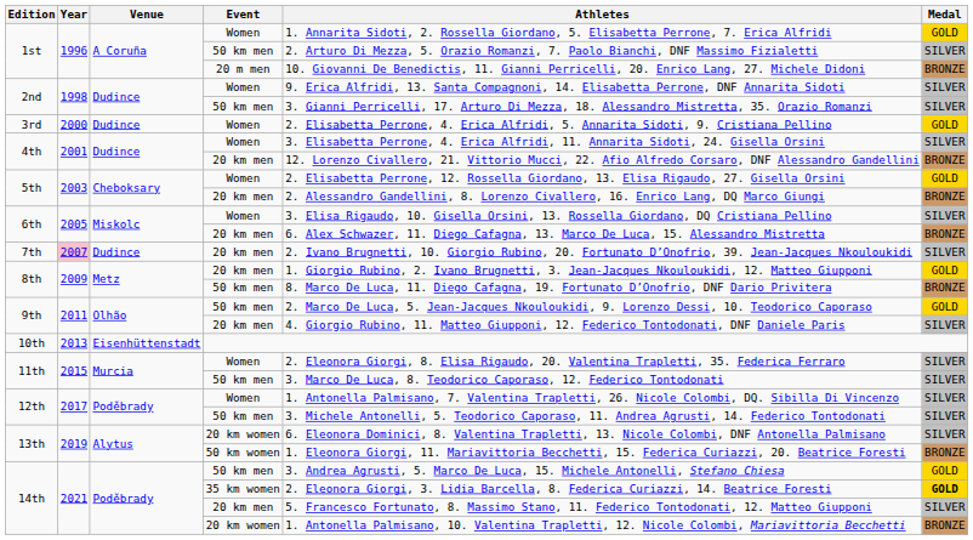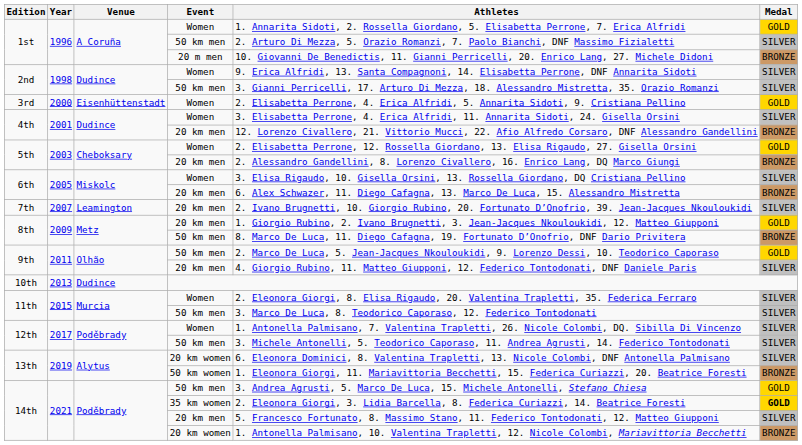 <table class="wikitable sortable" style=" text-align:center;">
 <tr>
 <th>Edition</th>
 <th>Year</th>
 <th>Venue</th>
 <th>Event</th>
 <th>Athletes</th>
 <th>Medal</th>
 </tr>
 <tr>
 <td rowspan=3>1st</td>
 <td rowspan=3><a href='#'>1996</a></td>
 <td rowspan=3 align=left> <a href='#'>A Coruña</a></td>
 <td>Women</td>
 <td align=left>1. <a href='#'>Annarita Sidoti</a>, 2. <a href='#'>Rossella Giordano</a>, 5. <a href='#'>Elisabetta Perrone</a>, 7. <a href='#'>Erica Alfridi</a></td>
 <td bgcolor=gold>GOLD</td>
 </tr>
 <tr>
 <td>50 km men</td>
 <td align=left>2. <a href='#'>Arturo Di Mezza</a>, 5. <a href='#'>Orazio Romanzi</a>, 7. <a href='#'>Paolo Bianchi</a>, DNF <a href='#'>Massimo Fizialetti</a></td>
 <td bgcolor=silver>SILVER</td>
 </tr>
 <tr>
 <td>20 m men</td>
 <td align=left>10. <a href='#'>Giovanni De Benedictis</a>, 11. <a href='#'>Gianni Perricelli</a>, 20. <a href='#'>Enrico Lang</a>, 27. <a href='#'>Michele Didoni</a></td>
 <td bgcolor=cc9966>BRONZE</td>
 </tr>
 <tr>
 <td rowspan=2>2nd</td>
 <td rowspan=2><a href='#'>1998</a></td>
 <td align=left rowspan=2> <a href='#'>Dudince</a></td>
 <td>Women</td>
 <td align=left>9. <a href='#'>Erica Alfridi</a>, 13. <a href='#'>Santa Compagnoni</a>, 14. <a href='#'>Elisabetta Perrone</a>, DNF <a href='#'>Annarita Sidoti</a></td>
 <td bgcolor=silver>SILVER</td>
 </tr>
 <tr>
 <td>50 km men</td>
 <td align=left>3. <a href='#'>Gianni Perricelli</a>, 17. <a href='#'>Arturo Di Mezza</a>, 18. <a href='#'>Alessandro Mistretta</a>, 35. <a href='#'>Orazio Romanzi</a></td>
 <td bgcolor=silver>SILVER</td>
 </tr>
 <tr>
 <td>3rd</td>
 <td><a href='#'>2000</a></td>
-<td align=left> <a href='#'>Dudince</a></td>
+<td align=left> <a href='#'>Eisenhüttenstadt</a></td>
 <td>Women</td>
 <td align=left>2. <a href='#'>Elisabetta Perrone</a>, 4. <a href='#'>Erica Alfridi</a>, 5. <a href='#'>Annarita Sidoti</a>, 9. <a href='#'>Cristiana Pellino</a></td>
 <td bgcolor=gold>GOLD</td>
 </tr>
 <tr>
 <td rowspan=2>4th</td>
 <td rowspan=2><a href='#'>2001</a></td>
 <td align=left rowspan=2> <a href='#'>Dudince</a></td>
 <td>Women</td>
 <td align=left>3. <a href='#'>Elisabetta Perrone</a>, 4. <a href='#'>Erica Alfridi</a>, 11. <a href='#'>Annarita Sidoti</a>, 24. <a href='#'>Gisella Orsini</a></td>
 <td bgcolor=silver>SILVER</td>
 </tr>
 <tr>
 <td>20 km men</td>
 <td align=left>12. <a href='#'>Lorenzo Civallero</a>, 21. <a href='#'>Vittorio Mucci</a>, 22. <a href='#'>Afio Alfredo Corsaro</a>, DNF <a href='#'>Alessandro Gandellini</a></td>
 <td bgcolor=cc9966>BRONZE</td>
 </tr>
 <tr>
 <td rowspan=2>5th</td>
 <td rowspan=2><a href='#'>2003</a></td>
 <td rowspan=2 align=left> <a href='#'>Cheboksary</a></td>
 <td>Women</td>
 <td align=left>2. <a href='#'>Elisabetta Perrone</a>, 12. <a href='#'>Rossella Giordano</a>, 13. <a href='#'>Elisa Rigaudo</a>, 27. <a href='#'>Gisella Orsini</a></td>
 <td bgcolor=gold>GOLD</td>
 </tr>
 <tr>
 <td>20 km men</td>
 <td align=left>2. <a href='#'>Alessandro Gandellini</a>, 8. <a href='#'>Lorenzo Civallero</a>, 16. <a href='#'>Enrico Lang</a>, DQ <a href='#'>Marco Giungi</a></td>
 <td bgcolor=cc9966>BRONZE</td>
 </tr>
 <tr>
 <td rowspan=2>6th</td>
 <td rowspan=2><a href='#'>2005</a></td>
 <td align=left rowspan=2> <a href='#'>Miskolc</a></td>
 <td>Women</td>
 <td align=left>3. <a href='#'>Elisa Rigaudo</a>, 10. <a href='#'>Gisella Orsini</a>, 13. <a href='#'>Rossella Giordano</a>, DQ <a href='#'>Cristiana Pellino</a></td>
 <td bgcolor=silver>SILVER</td>
 </tr>
 <tr>
 <td>20 km men</td>
 <td align=left>6. <a href='#'>Alex Schwazer</a>, 11. <a href='#'>Diego Cafagna</a>, 13. <a href='#'>Marco De Luca</a>, 15. <a href='#'>Alessandro Mistretta</a></td>
 <td bgcolor=cc9966>BRONZE</td>
 </tr>
 <tr>
 <td>7th</td>
-<td style="background: pink;"><a href='#'>2007</a></td>
-<td align=left> <a href='#'>Dudince</a></td>
+<td><a href='#'>2007</a></td>
+<td align=left> <a href='#'>Leamington</a></td>
 <td>20 km men</td>
 <td align=left>2. <a href='#'>Ivano Brugnetti</a>, 10. <a href='#'>Giorgio Rubino</a>, 20. <a href='#'>Fortunato D’Onofrio</a>, 39. <a href='#'>Jean-Jacques Nkouloukidi</a></td>
 <td bgcolor=silver>SILVER</td>
 </tr>
 <tr>
 <td rowspan=2>8th</td>
 <td rowspan=2><a href='#'>2009</a></td>
 <td align=left rowspan=2> <a href='#'>Metz</a></td>
 <td>20 km men</td>
 <td align=left>1. <a href='#'>Giorgio Rubino</a>, 2. <a href='#'>Ivano Brugnetti</a>, 3. <a href='#'>Jean-Jacques Nkouloukidi</a>, 12. <a href='#'>Matteo Giupponi</a></td>
 <td bgcolor=gold>GOLD</td>
 </tr>
 <tr>
 <td>50 km men</td>
 <td align=left>8. <a href='#'>Marco De Luca</a>, 11. <a href='#'>Diego Cafagna</a>, 19. <a href='#'>Fortunato D’Onofrio</a>, DNF <a href='#'>Dario Privitera</a></td>
 <td bgcolor=cc9966>BRONZE</td>
 </tr>
 <tr>
 <td rowspan=2>9th</td>
 <td rowspan=2><a href='#'>2011</a></td>
 <td align=left rowspan=2> <a href='#'>Olhão</a></td>
 <td>50 km men</td>
 <td align=left>2. <a href='#'>Marco De Luca</a>, 5. <a href='#'>Jean-Jacques Nkouloukidi</a>, 9. <a href='#'>Lorenzo Dessi</a>, 10. <a href='#'>Teodorico Caporaso</a></td>
 <td bgcolor=gold>GOLD</td>
 </tr>
 <tr>
 <td>20 km men</td>
 <td align=left>4. <a href='#'>Giorgio Rubino</a>, 11. <a href='#'>Matteo Giupponi</a>, 12. <a href='#'>Federico Tontodonati</a>, DNF <a href='#'>Daniele Paris</a></td>
 <td bgcolor=silver>SILVER</td>
 </tr>
 <tr>
 <td>10th</td>
 <td><a href='#'>2013</a></td>
-<td align=left> <a href='#'>Eisenhüttenstadt</a></td>
+<td align=left> <a href='#'>Dudince</a></td>
 <td colspan=3></td>
 </tr>
 <tr>
 <td rowspan=2>11th</td>
 <td rowspan=2><a href='#'>2015</a></td>
 <td rowspan=2 align=left> <a href='#'>Murcia</a></td>
 <td>Women</td>
 <td align=left>2. <a href='#'>Eleonora Giorgi</a>, 8. <a href='#'>Elisa Rigaudo</a>, 20. <a href='#'>Valentina Trapletti</a>, 35. <a href='#'>Federica Ferraro</a></td>
 <td bgcolor=silver>SILVER</td>
 </tr>
 <tr>
 <td>50 km men</td>
 <td align=left>3. <a href='#'>Marco De Luca</a>, 8. <a href='#'>Teodorico Caporaso</a>, 12. <a href='#'>Federico Tontodonati</a></td>
 <td bgcolor=silver>SILVER</td>
 </tr>
 <tr>
 <td rowspan=2>12th</td>
 <td rowspan=2><a href='#'>2017</a></td>
 <td rowspan=2 align=left> <a href='#'>Poděbrady</a></td>
 <td>Women</td>
 <td align=left>1. <a href='#'>Antonella Palmisano</a>, 7. <a href='#'>Valentina Trapletti</a>, 26. <a href='#'>Nicole Colombi</a>, DQ. <a href='#'>Sibilla Di Vincenzo</a></td>
 <td bgcolor=silver>SILVER</td>
 </tr>
 <tr>
 <td>50 km men</td>
 <td align=left>3. <a href='#'>Michele Antonelli</a>, 5. <a href='#'>Teodorico Caporaso</a>, 11. <a href='#'>Andrea Agrusti</a>, 14. <a href='#'>Federico Tontodonati</a></td>
 <td bgcolor=silver>SILVER</td>
 </tr>
 <tr>
 <td rowspan=2>13th</td>
 <td rowspan=2><a href='#'>2019</a></td>
 <td rowspan=2 align=left> <a href='#'>Alytus</a></td>
 <td>20 km women</td>
 <td align=left>6. <a href='#'>Eleonora Dominici</a>, 8. <a href='#'>Valentina Trapletti</a>, 13. <a href='#'>Nicole Colombi</a>, DNF <a href='#'>Antonella Palmisano</a></td>
 <td bgcolor=silver>SILVER</td>
 </tr>
 <tr>
 <td>50 km women</td>
 <td align=left>1. <a href='#'>Eleonora Giorgi</a>, 11. <a href='#'>Mariavittoria Becchetti</a>, 15. <a href='#'>Federica Curiazzi</a>, 20. <a href='#'>Beatrice Foresti</a></td>
 <td bgcolor=cc9966>BRONZE</td>
 </tr>
 <tr>
 <td rowspan=4>14th</td>
 <td rowspan=4><a href='#'>2021</a></td>
 <td rowspan=4 align=left> <a href='#'>Poděbrady</a></td>
 <td>50 km men</td>
 <td align=left>3. <a href='#'>Andrea Agrusti</a>, 5. <a href='#'>Marco De Luca</a>, 15. <a href='#'>Michele Antonelli</a>, <em><a href='#'>Stefano Chiesa</a></em></td>
 <td bgcolor=gold>GOLD</td>
 </tr>
 <tr>
 <td>35 km women</td>
 <td align=left>2. <a href='#'>Eleonora Giorgi</a>, 3. <a href='#'>Lidia Barcella</a>, 8. <a href='#'>Federica Curiazzi</a>, 14. <a href='#'>Beatrice Foresti</a></td>
 <td bgcolor=gold><strong>GOLD</strong></td>
 </tr>
 <tr>
 <td>20 km men</td>
 <td align=left>5. <a href='#'>Francesco Fortunato</a>, 8. <a href='#'>Massimo Stano</a>, 11. <a href='#'>Federico Tontodonati</a>, 12. <a href='#'>Matteo Giupponi</a></td>
 <td bgcolor=silver>SILVER</td>
 </tr>
 <tr>
 <td>20 km women</td>
 <td align=left>1. <a href='#'>Antonella Palmisano</a>, 10. <a href='#'>Valentina Trapletti</a>, 12. <a href='#'>Nicole Colombi</a>, <em><a href='#'>Mariavittoria Becchetti</a></em></td>
 <td bgcolor=cc9966>BRONZE</td>
 </tr>
 </table>
